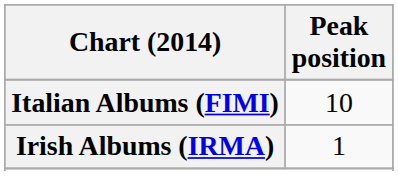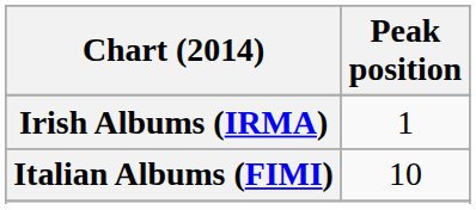 <table class="wikitable sortable plainrowheaders" style="text-align:center;">
 <tr>
 <th>Chart (2014)</th>
 <th>Peak<br>position</th>
 </tr>
 <tr>
 </tr>
 <tr>
 </tr>
 <tr>
 </tr>
 <tr>
 </tr>
 <tr>
 </tr>
 <tr>
 </tr>
 <tr>
 </tr>
 <tr>
 </tr>
 <tr>
 </tr>
 <tr>
+<th scope="row">Irish Albums (<a href='#'>IRMA</a>)</th>
+<td style="text-align:center">1</td>
+</tr>
+<tr>
 <th scope="row">Italian Albums (<a href='#'>FIMI</a>)</th>
 <td>10</td>
-</tr>
-<tr>
-<th scope="row">Irish Albums (<a href='#'>IRMA</a>)</th>
-<td style="text-align:center">1</td>
 </tr>
 <tr>
 </tr>
 <tr>
 </tr>
 <tr>
 </tr>
 <tr>
 </tr>
 <tr>
 </tr>
 </table>
